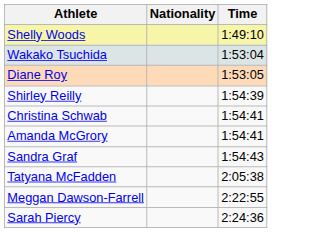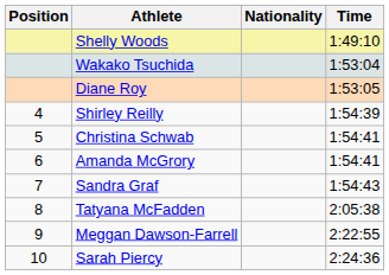 <table class="wikitable sortable">
 <tr>
+<th>Position</th>
 <th>Athlete</th>
 <th>Nationality</th>
 <th>Time</th>
 </tr>
 <tr bgcolor=#F7F6A8>
+<td align=center></td>
 <td><a href='#'>Shelly Woods</a></td>
 <td></td>
 <td>1:49:10</td>
 </tr>
 <tr bgcolor=#DCE5E5>
+<td align=center></td>
 <td><a href='#'>Wakako Tsuchida</a></td>
 <td></td>
 <td>1:53:04</td>
 </tr>
 <tr bgcolor=#FFDAB9>
+<td align=center></td>
 <td><a href='#'>Diane Roy</a></td>
 <td></td>
 <td>1:53:05</td>
 </tr>
 <tr>
+<td align=center>4</td>
 <td><a href='#'>Shirley Reilly</a></td>
 <td></td>
 <td>1:54:39</td>
 </tr>
 <tr>
+<td align=center>5</td>
 <td><a href='#'>Christina Schwab</a></td>
 <td></td>
 <td>1:54:41</td>
 </tr>
 <tr>
+<td align=center>6</td>
 <td><a href='#'>Amanda McGrory</a></td>
 <td></td>
 <td>1:54:41</td>
 </tr>
 <tr>
+<td align=center>7</td>
 <td><a href='#'>Sandra Graf</a></td>
 <td></td>
 <td>1:54:43</td>
 </tr>
 <tr>
+<td align=center>8</td>
 <td><a href='#'>Tatyana McFadden</a></td>
 <td></td>
 <td>2:05:38</td>
 </tr>
 <tr>
+<td align=center>9</td>
 <td><a href='#'>Meggan Dawson-Farrell</a></td>
 <td></td>
 <td>2:22:55</td>
 </tr>
 <tr>
+<td align=center>10</td>
 <td><a href='#'>Sarah Piercy</a></td>
 <td></td>
 <td>2:24:36</td>
 </tr>
 </table>
